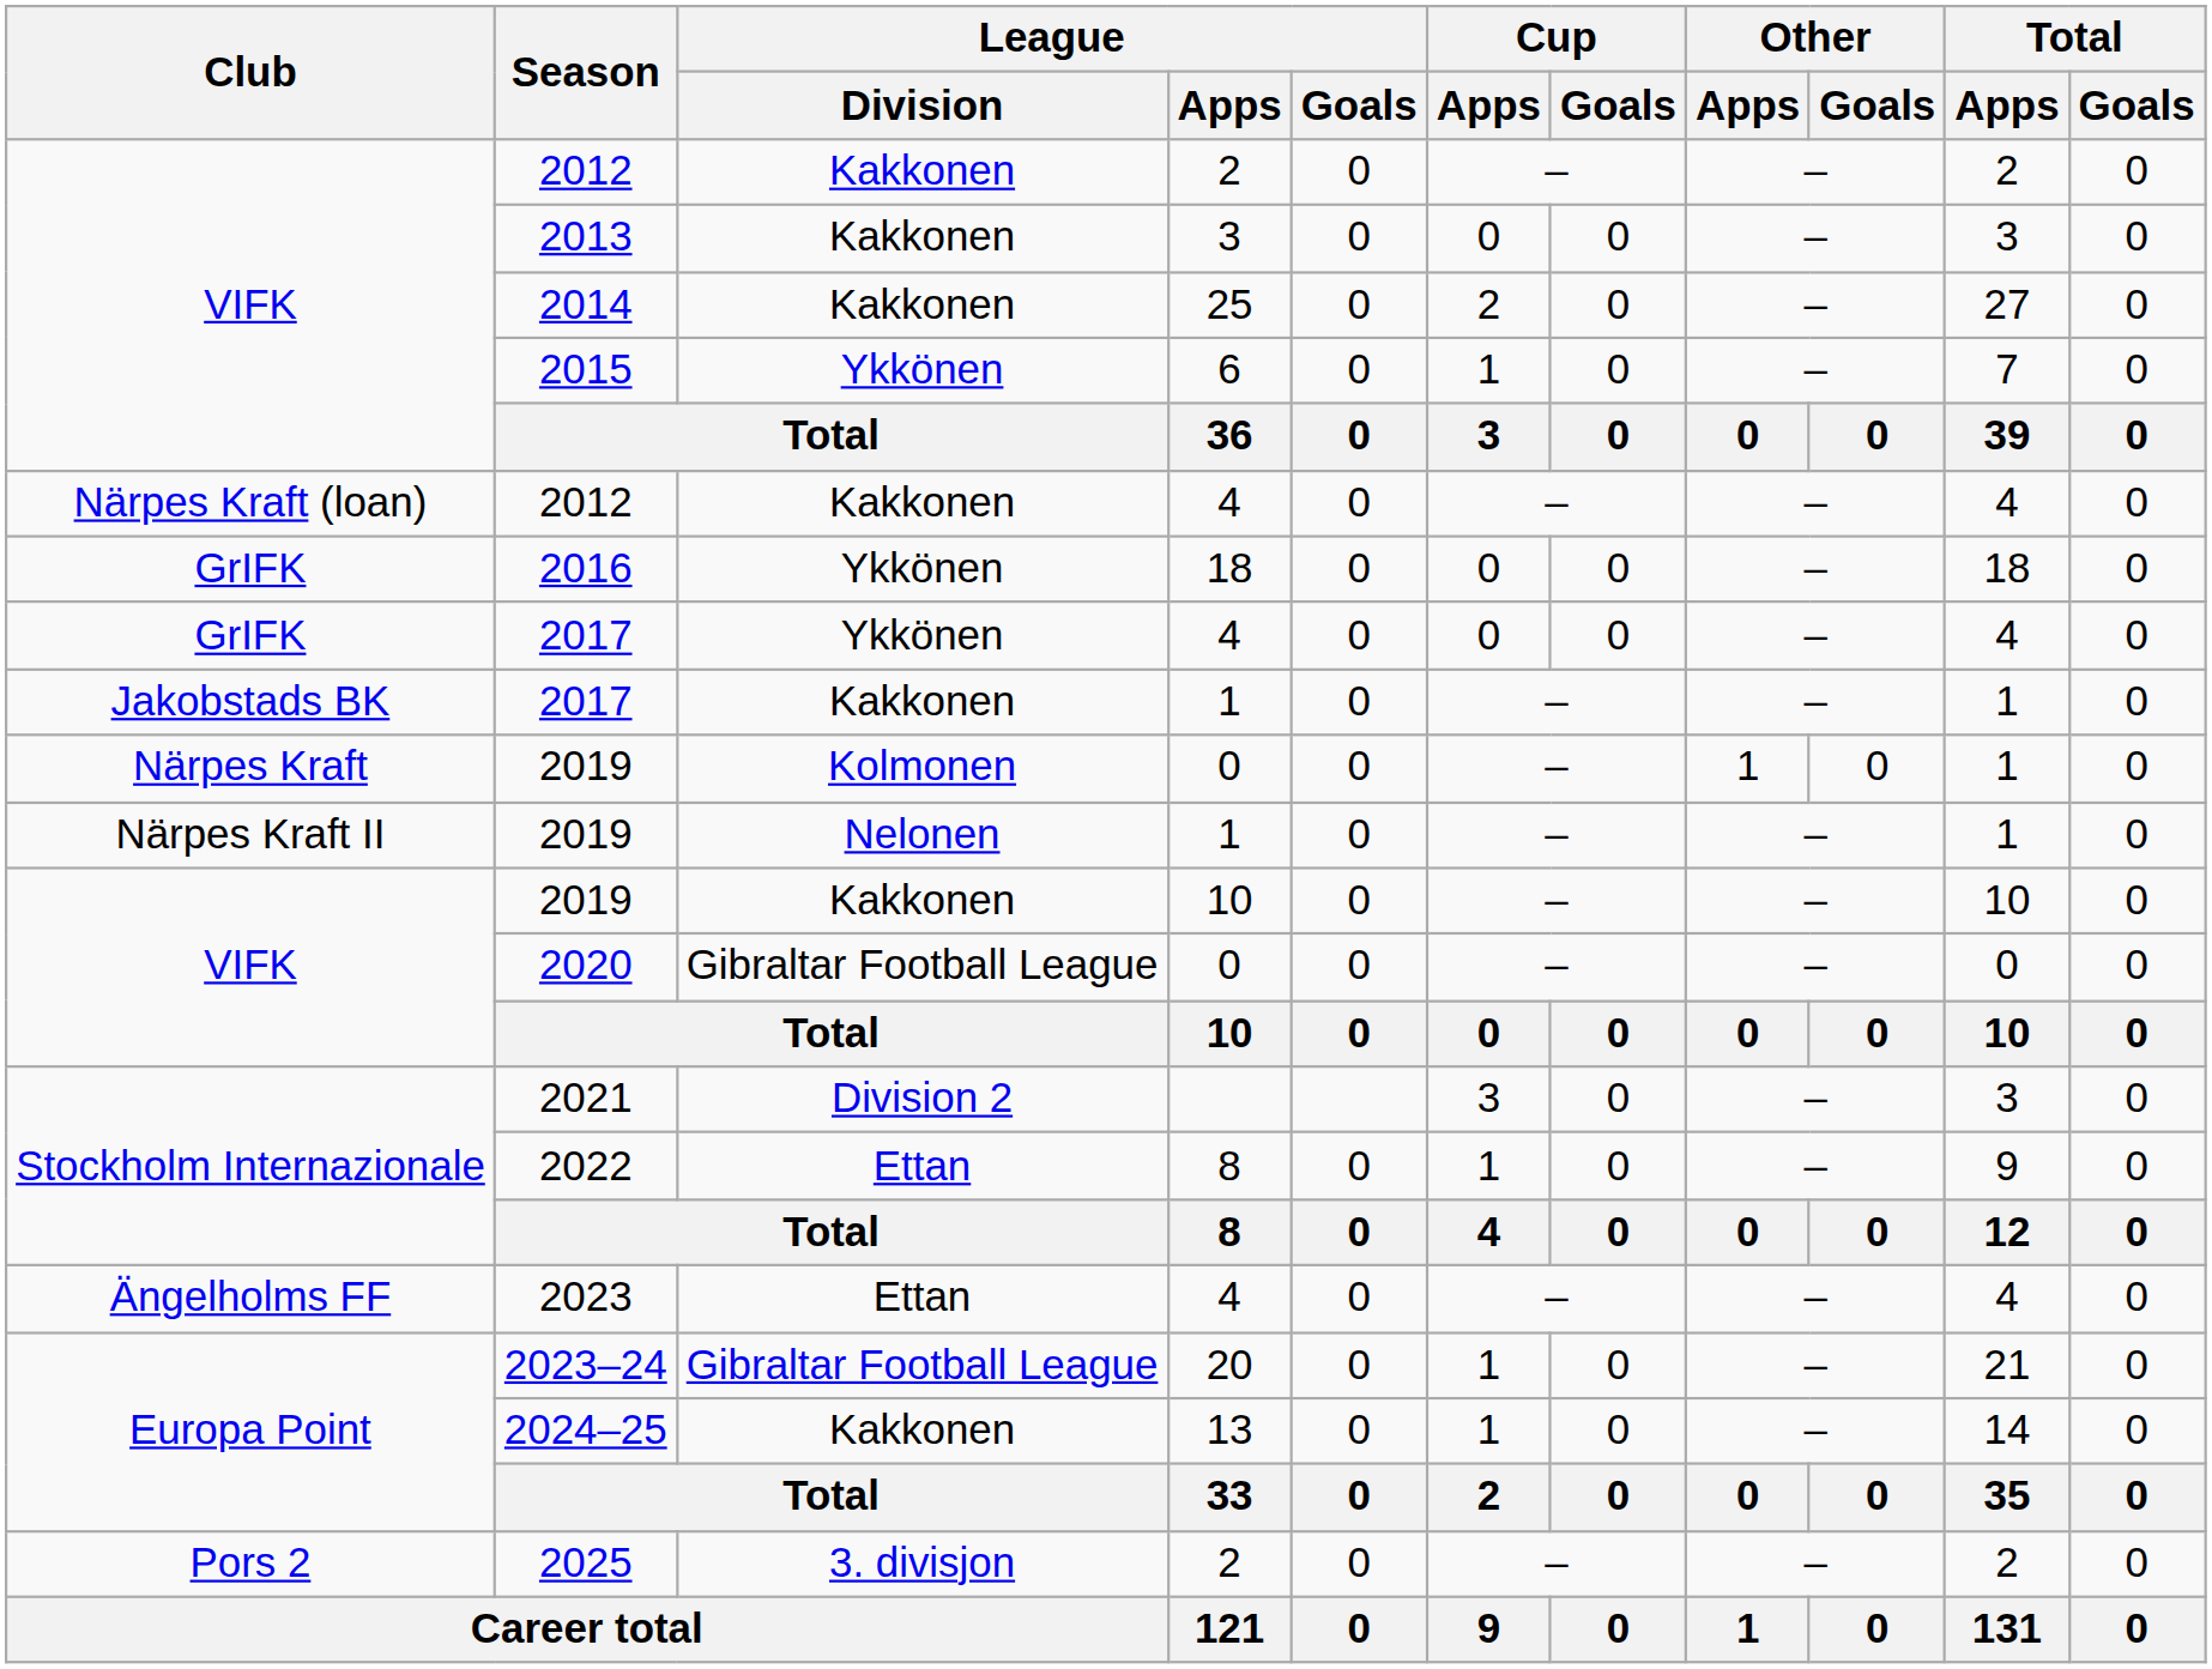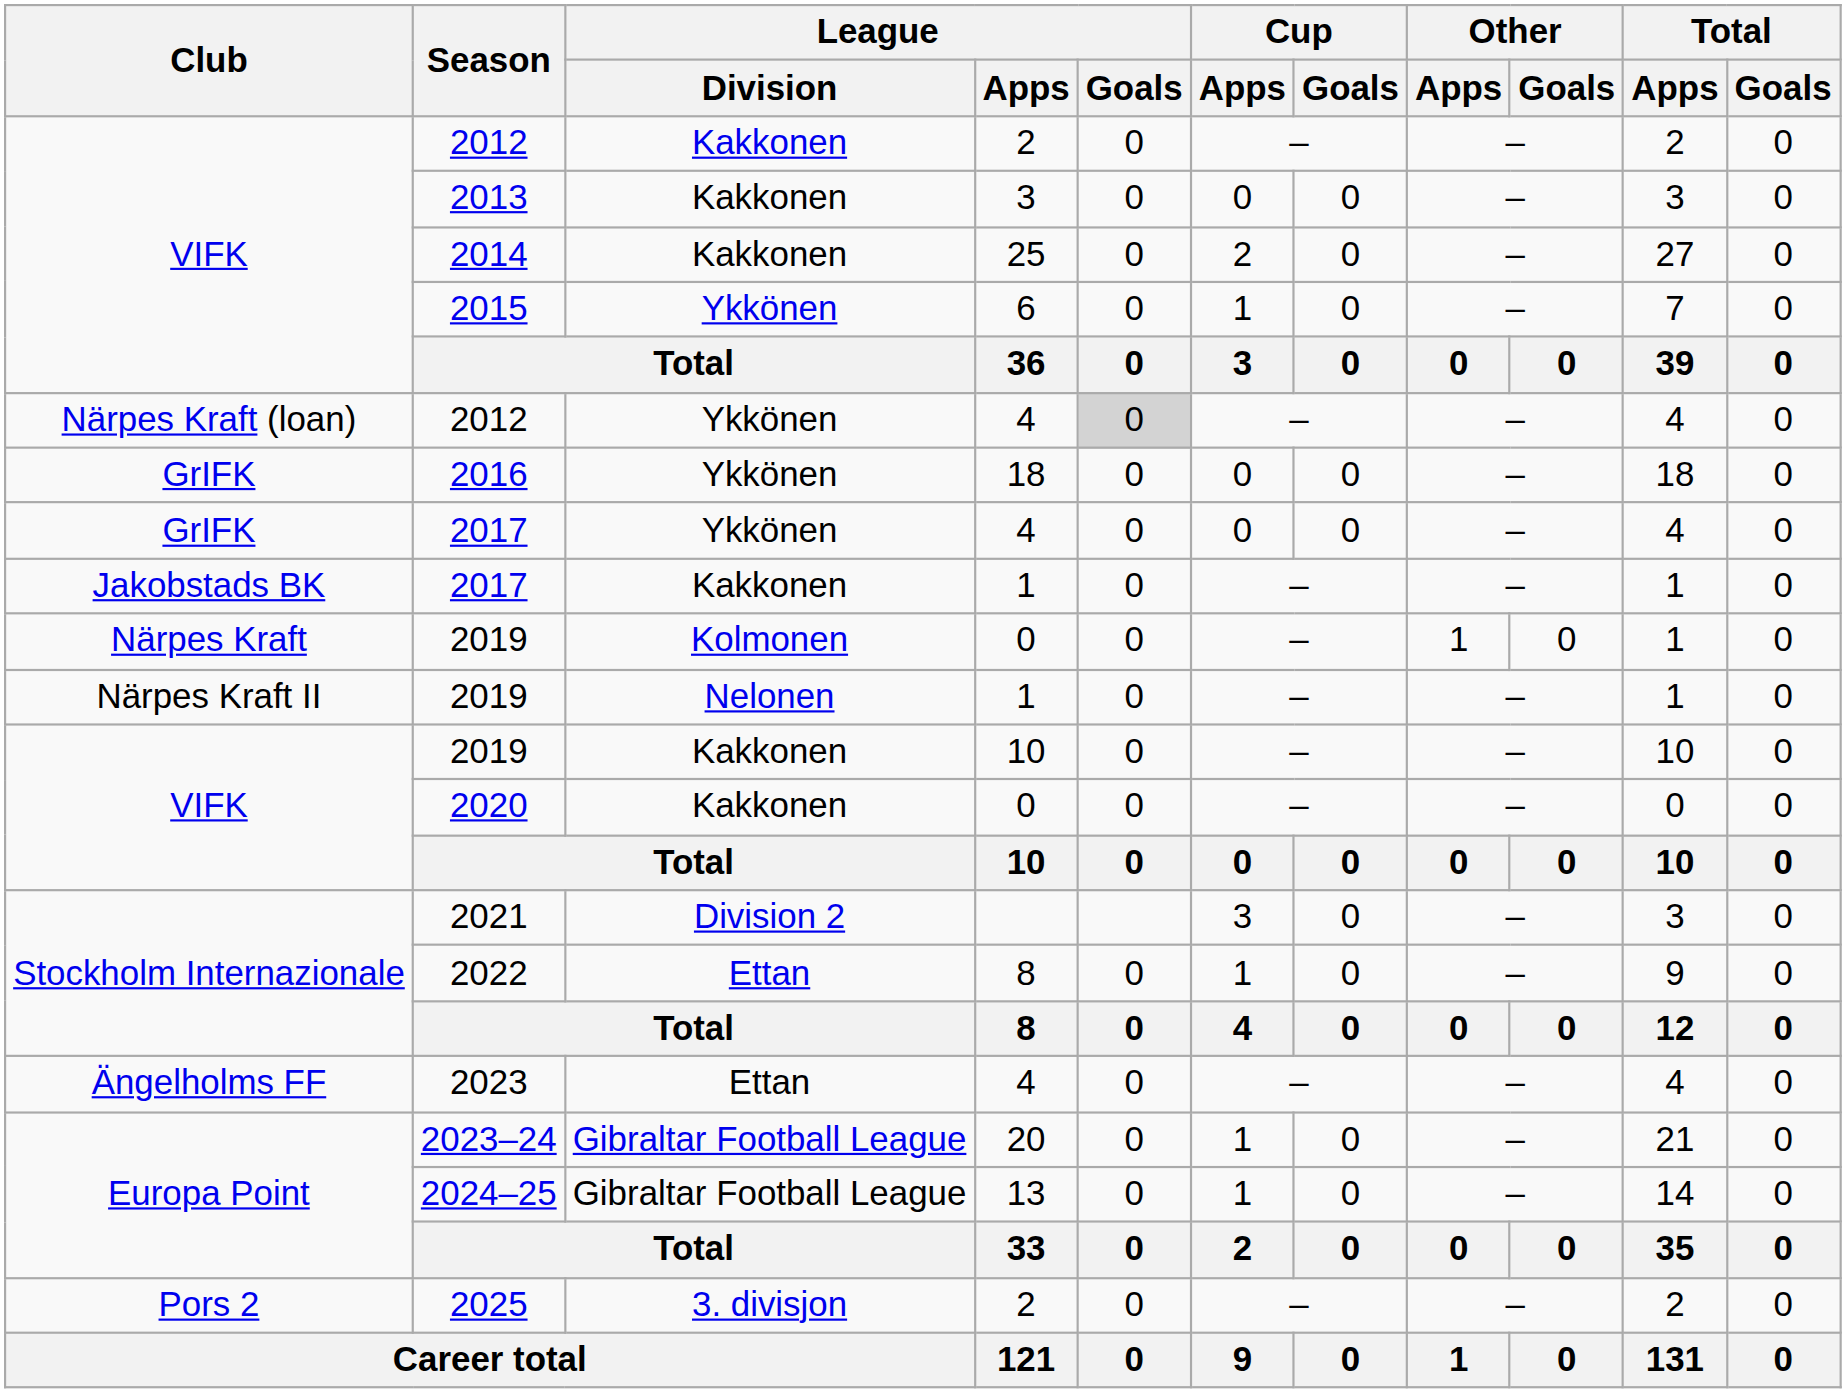 <table class="wikitable" style="text-align:center">
 <tr>
 <th rowspan="2">Club</th>
 <th rowspan="2">Season</th>
 <th colspan="3">League</th>
 <th colspan="2">Cup</th>
 <th colspan="2">Other</th>
 <th colspan="2">Total</th>
 </tr>
 <tr>
 <th>Division</th>
 <th>Apps</th>
 <th>Goals</th>
 <th>Apps</th>
 <th>Goals</th>
 <th>Apps</th>
 <th>Goals</th>
 <th>Apps</th>
 <th>Goals</th>
 </tr>
 <tr>
 <td rowspan=5><a href='#'>VIFK</a></td>
 <td><a href='#'>2012</a></td>
 <td><a href='#'>Kakkonen</a></td>
 <td>2</td>
 <td>0</td>
 <td colspan=2>–</td>
 <td colspan=2>–</td>
 <td>2</td>
 <td>0</td>
 </tr>
 <tr>
 <td><a href='#'>2013</a></td>
 <td>Kakkonen</td>
 <td>3</td>
 <td>0</td>
 <td>0</td>
 <td>0</td>
 <td colspan=2>–</td>
 <td>3</td>
 <td>0</td>
 </tr>
 <tr>
 <td><a href='#'>2014</a></td>
 <td>Kakkonen</td>
 <td>25</td>
 <td>0</td>
 <td>2</td>
 <td>0</td>
 <td colspan=2>–</td>
 <td>27</td>
 <td>0</td>
 </tr>
 <tr>
 <td><a href='#'>2015</a></td>
 <td><a href='#'>Ykkönen</a></td>
 <td>6</td>
 <td>0</td>
 <td>1</td>
 <td>0</td>
 <td colspan=2>–</td>
 <td>7</td>
 <td>0</td>
 </tr>
 <tr>
 <th colspan=2>Total</th>
 <th>36</th>
 <th>0</th>
 <th>3</th>
 <th>0</th>
 <th>0</th>
 <th>0</th>
 <th>39</th>
 <th>0</th>
 </tr>
 <tr>
 <td><a href='#'>Närpes Kraft</a> (loan)</td>
 <td>2012</td>
-<td>Kakkonen</td>
+<td>Ykkönen</td>
 <td>4</td>
-<td>0</td>
+<td style="background: lightgrey;">0</td>
 <td colspan=2>–</td>
 <td colspan=2>–</td>
 <td>4</td>
 <td>0</td>
 </tr>
 <tr>
 <td><a href='#'>GrIFK</a></td>
 <td><a href='#'>2016</a></td>
 <td>Ykkönen</td>
 <td>18</td>
 <td>0</td>
 <td>0</td>
 <td>0</td>
 <td colspan=2>–</td>
 <td>18</td>
 <td>0</td>
 </tr>
 <tr>
 <td><a href='#'>GrIFK</a></td>
 <td><a href='#'>2017</a></td>
 <td>Ykkönen</td>
 <td>4</td>
 <td>0</td>
 <td>0</td>
 <td>0</td>
 <td colspan=2>–</td>
 <td>4</td>
 <td>0</td>
 </tr>
 <tr>
 <td><a href='#'>Jakobstads BK</a></td>
 <td><a href='#'>2017</a></td>
 <td>Kakkonen</td>
 <td>1</td>
 <td>0</td>
 <td colspan=2>–</td>
 <td colspan=2>–</td>
 <td>1</td>
 <td>0</td>
 </tr>
 <tr>
 <td><a href='#'>Närpes Kraft</a></td>
 <td>2019</td>
 <td><a href='#'>Kolmonen</a></td>
 <td>0</td>
 <td>0</td>
 <td colspan=2>–</td>
 <td>1</td>
 <td>0</td>
 <td>1</td>
 <td>0</td>
 </tr>
 <tr>
 <td>Närpes Kraft II</td>
 <td>2019</td>
 <td><a href='#'>Nelonen</a></td>
 <td>1</td>
 <td>0</td>
 <td colspan=2>–</td>
 <td colspan=2>–</td>
 <td>1</td>
 <td>0</td>
 </tr>
 <tr>
 <td rowspan=3><a href='#'>VIFK</a></td>
 <td>2019</td>
 <td>Kakkonen</td>
 <td>10</td>
 <td>0</td>
 <td colspan=2>–</td>
 <td colspan=2>–</td>
 <td>10</td>
 <td>0</td>
 </tr>
 <tr>
 <td><a href='#'>2020</a></td>
-<td>Gibraltar Football League</td>
+<td>Kakkonen</td>
 <td>0</td>
 <td>0</td>
 <td colspan=2>–</td>
 <td colspan=2>–</td>
 <td>0</td>
 <td>0</td>
 </tr>
 <tr>
 <th colspan=2>Total</th>
 <th>10</th>
 <th>0</th>
 <th>0</th>
 <th>0</th>
 <th>0</th>
 <th>0</th>
 <th>10</th>
 <th>0</th>
 </tr>
 <tr>
 <td rowspan=3><a href='#'>Stockholm Internazionale</a></td>
 <td>2021</td>
 <td><a href='#'>Division 2</a></td>
 <td></td>
 <td></td>
 <td>3</td>
 <td>0</td>
 <td colspan=2>–</td>
 <td>3</td>
 <td>0</td>
 </tr>
 <tr>
 <td>2022</td>
 <td><a href='#'>Ettan</a></td>
 <td>8</td>
 <td>0</td>
 <td>1</td>
 <td>0</td>
 <td colspan=2>–</td>
 <td>9</td>
 <td>0</td>
 </tr>
 <tr>
 <th colspan=2>Total</th>
 <th>8</th>
 <th>0</th>
 <th>4</th>
 <th>0</th>
 <th>0</th>
 <th>0</th>
 <th>12</th>
 <th>0</th>
 </tr>
 <tr>
 <td><a href='#'>Ängelholms FF</a></td>
 <td>2023</td>
 <td>Ettan</td>
 <td>4</td>
 <td>0</td>
 <td colspan=2>–</td>
 <td colspan=2>–</td>
 <td>4</td>
 <td>0</td>
 </tr>
 <tr>
 <td rowspan=3><a href='#'>Europa Point</a></td>
 <td><a href='#'>2023–24</a></td>
 <td><a href='#'>Gibraltar Football League</a></td>
 <td>20</td>
 <td>0</td>
 <td>1</td>
 <td>0</td>
 <td colspan=2>–</td>
 <td>21</td>
 <td>0</td>
 </tr>
 <tr>
 <td><a href='#'>2024–25</a></td>
-<td>Kakkonen</td>
+<td>Gibraltar Football League</td>
 <td>13</td>
 <td>0</td>
 <td>1</td>
 <td>0</td>
 <td colspan=2>–</td>
 <td>14</td>
 <td>0</td>
 </tr>
 <tr>
 <th colspan=2>Total</th>
 <th>33</th>
 <th>0</th>
 <th>2</th>
 <th>0</th>
 <th>0</th>
 <th>0</th>
 <th>35</th>
 <th>0</th>
 </tr>
 <tr>
 <td><a href='#'>Pors 2</a></td>
 <td><a href='#'>2025</a></td>
 <td><a href='#'>3. divisjon</a></td>
 <td>2</td>
 <td>0</td>
 <td colspan=2>–</td>
 <td colspan=2>–</td>
 <td>2</td>
 <td>0</td>
 </tr>
 <tr>
 <th colspan="3">Career total</th>
 <th>121</th>
 <th>0</th>
 <th>9</th>
 <th>0</th>
 <th>1</th>
 <th>0</th>
 <th>131</th>
 <th>0</th>
 </tr>
 </table>
